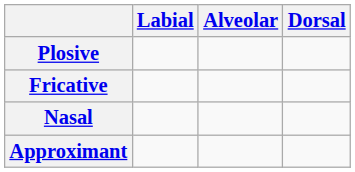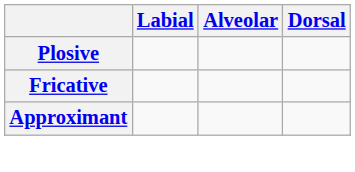 <table class="wikitable">
 <tr>
 <th></th>
 <th><a href='#'>Labial</a></th>
 <th><a href='#'>Alveolar</a></th>
 <th><a href='#'>Dorsal</a></th>
 </tr>
 <tr>
 <th><a href='#'>Plosive</a></th>
 <td> </td>
 <td> </td>
 <td> </td>
 </tr>
 <tr>
 <th><a href='#'>Fricative</a></th>
 <td></td>
 <td></td>
 <td></td>
 </tr>
 <tr>
-<th><a href='#'>Nasal</a></th>
-<td></td>
-<td></td>
-<td></td>
-</tr>
-<tr>
 <th><a href='#'>Approximant</a></th>
 <td></td>
 <td></td>
 <td></td>
 </tr>
 </table>
